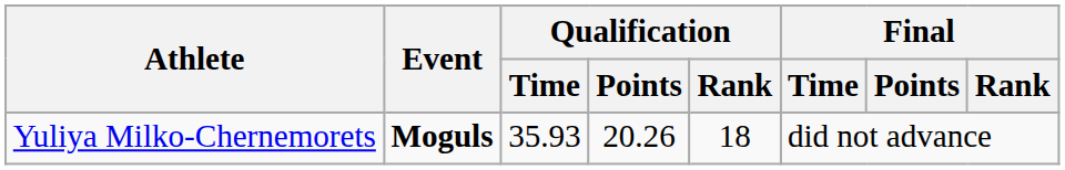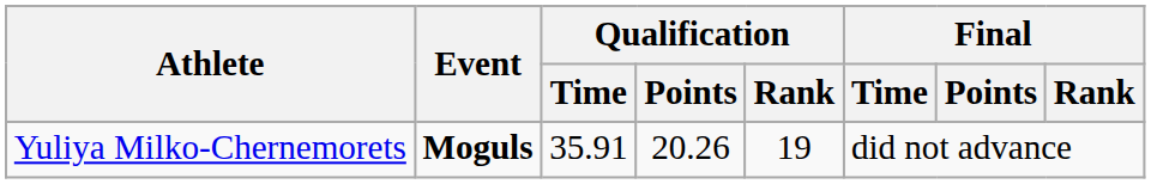 <table class="wikitable" style="font-size:90%">
 <tr>
 <th rowspan="2">Athlete</th>
 <th rowspan="2">Event</th>
 <th colspan="3">Qualification</th>
 <th colspan="3">Final</th>
 </tr>
 <tr>
 <th>Time</th>
 <th>Points</th>
 <th>Rank</th>
 <th>Time</th>
 <th>Points</th>
 <th>Rank</th>
 </tr>
 <tr>
 <td><a href='#'>Yuliya Milko-Chernemorets</a></td>
 <td><strong>Moguls</strong></td>
-<td align="center">35.93</td>
+<td align="center">35.91</td>
 <td align="center">20.26</td>
-<td align="center">18</td>
+<td align="center">19</td>
 <td colspan="3">did not advance</td>
 </tr>
 </table>
